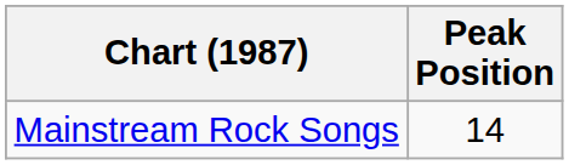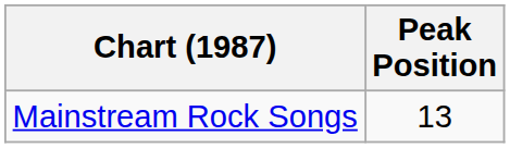 <table class="wikitable">
 <tr>
 <th>Chart (1987)</th>
 <th>Peak<br>Position</th>
 </tr>
 <tr>
 <td><a href='#'>Mainstream Rock Songs</a></td>
-<td align="center">14</td>
+<td align="center">13</td>
 </tr>
 </table>
